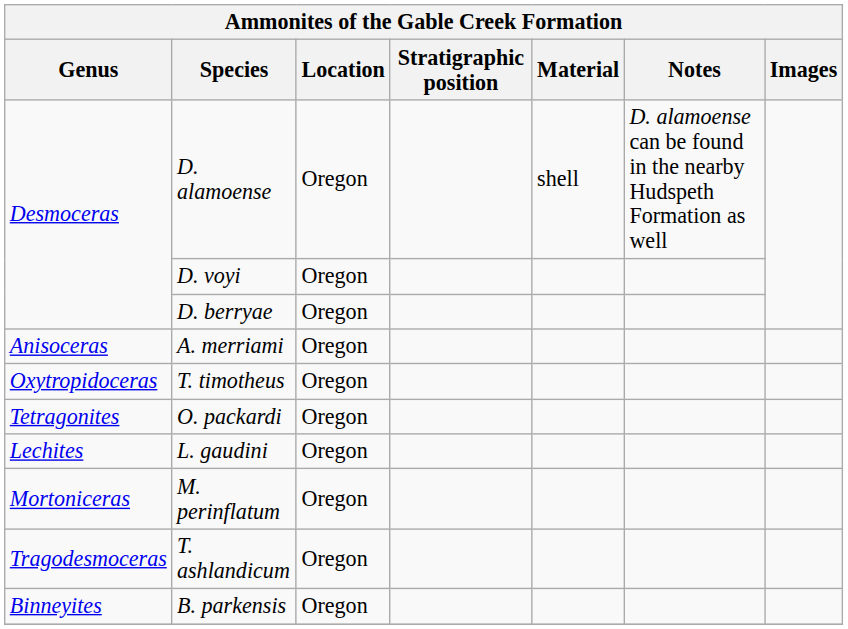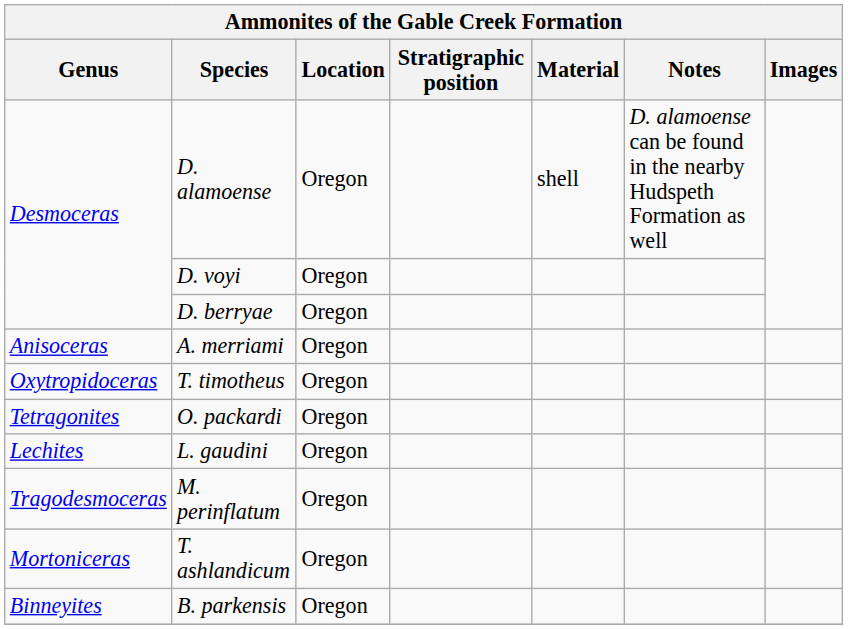 <table class="wikitable sortable">
 <tr>
 <th colspan="7" align="center"><strong>Ammonites of the Gable Creek Formation</strong></th>
 </tr>
 <tr>
 <th>Genus</th>
 <th>Species</th>
 <th>Location</th>
 <th>Stratigraphic position</th>
 <th>Material</th>
 <th>Notes</th>
 <th>Images</th>
 </tr>
 <tr>
 <td rowspan="3"><em><a href='#'>Desmoceras</a></em></td>
 <td><em>D. alamoense</em></td>
 <td>Oregon</td>
 <td></td>
 <td>shell</td>
 <td><em>D. alamoense</em> can be found in the nearby Hudspeth Formation as well</td>
 <td rowspan="3"></td>
 </tr>
 <tr>
 <td><em>D. voyi</em></td>
 <td>Oregon</td>
 <td></td>
 <td></td>
 <td></td>
 </tr>
 <tr>
 <td><em>D. berryae</em></td>
 <td>Oregon</td>
 <td></td>
 <td></td>
 <td></td>
 </tr>
 <tr>
 <td><em><a href='#'>Anisoceras</a></em></td>
 <td><em>A. merriami</em></td>
 <td>Oregon</td>
 <td></td>
 <td></td>
 <td></td>
 <td></td>
 </tr>
 <tr>
 <td><em><a href='#'>Oxytropidoceras</a></em></td>
 <td><em>T. timotheus</em></td>
 <td>Oregon</td>
 <td></td>
 <td></td>
 <td></td>
 <td></td>
 </tr>
 <tr>
 <td><em><a href='#'>Tetragonites</a></em></td>
 <td><em>O. packardi</em></td>
 <td>Oregon</td>
 <td></td>
 <td></td>
 <td></td>
 <td></td>
 </tr>
 <tr>
 <td><em><a href='#'>Lechites</a></em></td>
 <td><em>L. gaudini</em></td>
 <td>Oregon</td>
 <td></td>
 <td></td>
 <td></td>
 <td></td>
 </tr>
 <tr>
-<td><em><a href='#'>Mortoniceras</a></em></td>
+<td><em><a href='#'>Tragodesmoceras</a></em></td>
 <td><em>M. perinflatum</em></td>
 <td>Oregon</td>
 <td></td>
 <td></td>
 <td></td>
 <td></td>
 </tr>
 <tr>
-<td><em><a href='#'>Tragodesmoceras</a></em></td>
+<td><em><a href='#'>Mortoniceras</a></em></td>
 <td><em>T. ashlandicum</em></td>
 <td>Oregon</td>
 <td></td>
 <td></td>
 <td></td>
 <td></td>
 </tr>
 <tr>
 <td><em><a href='#'>Binneyites</a></em></td>
 <td><em>B. parkensis</em></td>
 <td>Oregon</td>
 <td></td>
 <td></td>
 <td></td>
 <td></td>
 </tr>
 <tr>
 </tr>
 </table>
